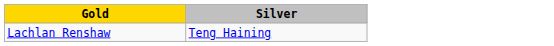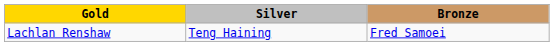 <table class="wikitable" style="text-align:left">
 <tr align="center">
 <td width=200 bgcolor=gold><strong>Gold</strong></td>
 <td width=200 bgcolor=silver><strong>Silver</strong></td>
+<td width=200 bgcolor=CC9966><strong>Bronze</strong></td>
 </tr>
 <tr>
 <td><a href='#'>Lachlan Renshaw</a><br><em></em></td>
 <td><a href='#'>Teng Haining</a><br><em></em></td>
+<td><a href='#'>Fred Samoei</a><br><em></em></td>
 </tr>
 </table>
